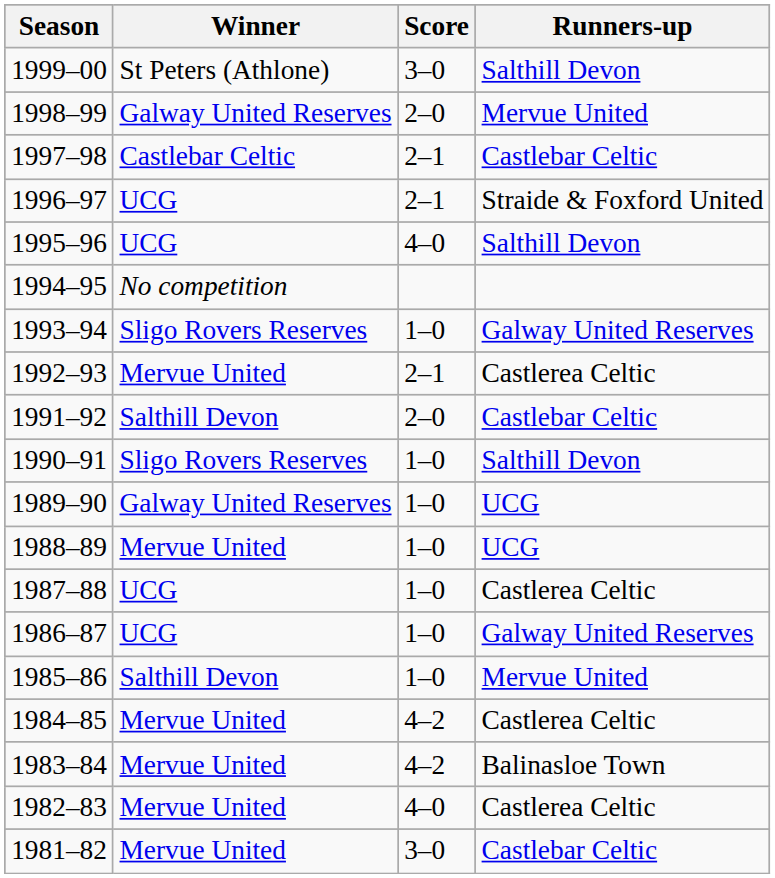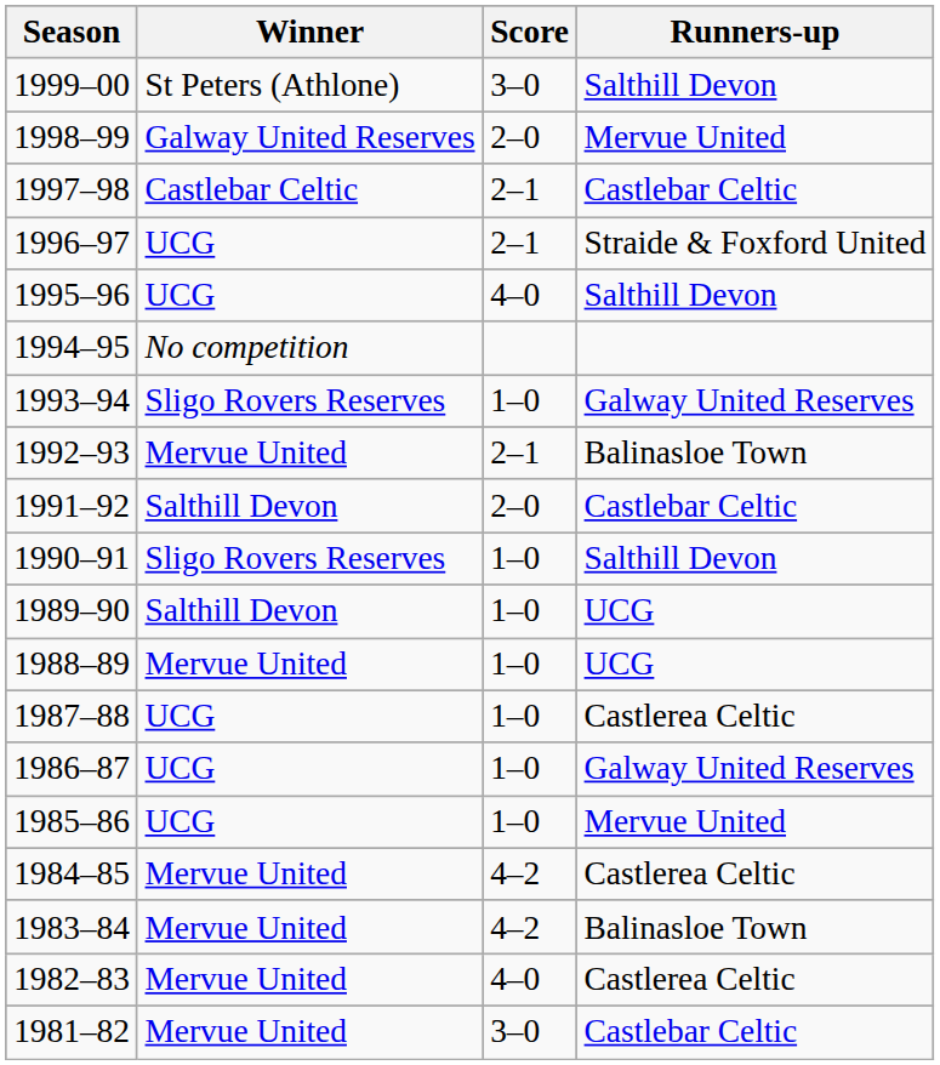 <table class="wikitable collapsible">
 <tr>
 <th>Season</th>
 <th>Winner</th>
 <th>Score</th>
 <th>Runners-up</th>
 </tr>
 <tr>
 <td>1999–00</td>
 <td>St Peters (Athlone)</td>
 <td>3–0</td>
 <td><a href='#'>Salthill Devon</a></td>
 </tr>
 <tr>
 <td>1998–99</td>
 <td><a href='#'>Galway United Reserves</a></td>
 <td>2–0</td>
 <td><a href='#'>Mervue United</a></td>
 </tr>
 <tr>
 <td>1997–98</td>
 <td><a href='#'>Castlebar Celtic</a></td>
 <td>2–1</td>
 <td><a href='#'>Castlebar Celtic</a></td>
 </tr>
 <tr>
 <td>1996–97</td>
 <td><a href='#'>UCG</a></td>
 <td>2–1</td>
 <td>Straide & Foxford United</td>
 </tr>
 <tr>
 <td>1995–96</td>
 <td><a href='#'>UCG</a></td>
 <td>4–0</td>
 <td><a href='#'>Salthill Devon</a></td>
 </tr>
 <tr>
 <td>1994–95</td>
 <td><em>No competition</em></td>
 <td></td>
 <td></td>
 </tr>
 <tr>
 <td>1993–94</td>
 <td><a href='#'>Sligo Rovers Reserves</a></td>
 <td>1–0</td>
 <td><a href='#'>Galway United Reserves</a></td>
 </tr>
 <tr>
 <td>1992–93</td>
 <td><a href='#'>Mervue United</a></td>
 <td>2–1</td>
-<td>Castlerea Celtic</td>
+<td>Balinasloe Town</td>
 </tr>
 <tr>
 <td>1991–92</td>
 <td><a href='#'>Salthill Devon</a></td>
 <td>2–0</td>
 <td><a href='#'>Castlebar Celtic</a></td>
 </tr>
 <tr>
 <td>1990–91</td>
 <td><a href='#'>Sligo Rovers Reserves</a></td>
 <td>1–0</td>
 <td><a href='#'>Salthill Devon</a></td>
 </tr>
 <tr>
 <td>1989–90</td>
-<td><a href='#'>Galway United Reserves</a></td>
+<td><a href='#'>Salthill Devon</a></td>
 <td>1–0</td>
 <td><a href='#'>UCG</a></td>
 </tr>
 <tr>
 <td>1988–89</td>
 <td><a href='#'>Mervue United</a></td>
 <td>1–0</td>
 <td><a href='#'>UCG</a></td>
 </tr>
 <tr>
 <td>1987–88</td>
 <td><a href='#'>UCG</a></td>
 <td>1–0</td>
 <td>Castlerea Celtic</td>
 </tr>
 <tr>
 <td>1986–87</td>
 <td><a href='#'>UCG</a></td>
 <td>1–0</td>
 <td><a href='#'>Galway United Reserves</a></td>
 </tr>
 <tr>
 <td>1985–86</td>
-<td><a href='#'>Salthill Devon</a></td>
+<td><a href='#'>UCG</a></td>
 <td>1–0</td>
 <td><a href='#'>Mervue United</a></td>
 </tr>
 <tr>
 <td>1984–85</td>
 <td><a href='#'>Mervue United</a></td>
 <td>4–2</td>
 <td>Castlerea Celtic</td>
 </tr>
 <tr>
 <td>1983–84</td>
 <td><a href='#'>Mervue United</a></td>
 <td>4–2</td>
 <td>Balinasloe Town</td>
 </tr>
 <tr>
 <td>1982–83</td>
 <td><a href='#'>Mervue United</a></td>
 <td>4–0</td>
 <td>Castlerea Celtic</td>
 </tr>
 <tr>
 <td>1981–82</td>
 <td><a href='#'>Mervue United</a></td>
 <td>3–0</td>
 <td><a href='#'>Castlebar Celtic</a></td>
 </tr>
 </table>
